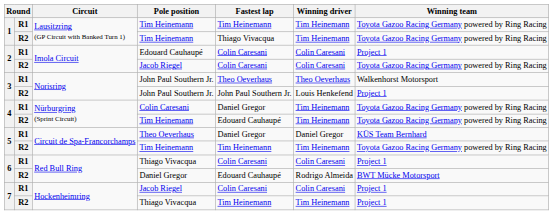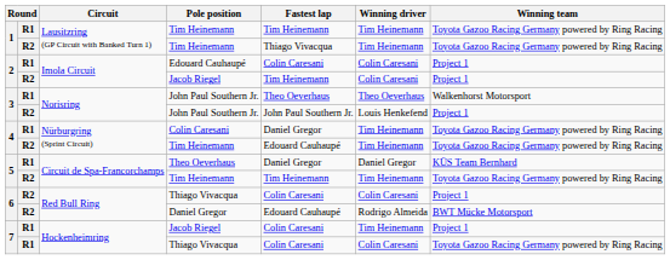 <table class="wikitable" style="font-size:85%;">
 <tr>
 <th colspan="2">Round</th>
 <th>Circuit</th>
 <th>Pole position</th>
 <th>Fastest lap</th>
 <th>Winning driver</th>
 <th>Winning team</th>
 </tr>
 <tr>
 <th rowspan="2">1</th>
 <th>R1</th>
 <td rowspan="2"> <a href='#'>Lausitzring</a><br><small>(GP Circuit with Banked Turn 1)</small></td>
 <td> <a href='#'>Tim Heinemann</a></td>
 <td nowrap=""> <a href='#'>Tim Heinemann</a></td>
 <td> <a href='#'>Tim Heinemann</a></td>
 <td> <a href='#'>Toyota Gazoo Racing Germany</a> powered by Ring Racing</td>
 </tr>
 <tr>
 <th>R2</th>
 <td> <a href='#'>Tim Heinemann</a></td>
 <td> Thiago Vivacqua</td>
 <td> <a href='#'>Tim Heinemann</a></td>
 <td> <a href='#'>Toyota Gazoo Racing Germany</a> powered by Ring Racing</td>
 </tr>
 <tr>
 <th rowspan="2">2</th>
 <th>R1</th>
 <td rowspan="2"> <a href='#'>Imola Circuit</a></td>
 <td> Edouard Cauhaupé</td>
 <td> <a href='#'>Colin Caresani</a></td>
 <td> <a href='#'>Colin Caresani</a></td>
 <td> <a href='#'>Project 1</a></td>
 </tr>
 <tr>
 <th>R2</th>
 <td> <a href='#'>Jacob Riegel</a></td>
+<td> <a href='#'>Tim Heinemann</a></td>
 <td> <a href='#'>Colin Caresani</a></td>
-<td> <a href='#'>Colin Caresani</a></td>
-<td> <a href='#'>Toyota Gazoo Racing Germany</a> powered by Ring Racing</td>
+<td> <a href='#'>Project 1</a></td>
 </tr>
 <tr>
 <th rowspan="2">3</th>
 <th>R1</th>
 <td rowspan="2"> <a href='#'>Norisring</a></td>
 <td nowrap=""> John Paul Southern Jr.</td>
 <td nowrap=""> <a href='#'>Theo Oeverhaus</a></td>
 <td nowrap=""> <a href='#'>Theo Oeverhaus</a></td>
 <td> Walkenhorst Motorsport</td>
 </tr>
 <tr>
 <th>R2</th>
 <td nowrap=""> John Paul Southern Jr.</td>
 <td> John Paul Southern Jr.</td>
 <td nowrap=""> Louis Henkefend</td>
 <td> <a href='#'>Project 1</a></td>
 </tr>
 <tr>
 <th rowspan="2">4</th>
 <th>R1</th>
 <td rowspan="2"> <a href='#'>Nürburgring</a><br><small>(Sprint Circuit)</small></td>
 <td> <a href='#'>Colin Caresani</a></td>
 <td> Daniel Gregor</td>
 <td> <a href='#'>Tim Heinemann</a></td>
 <td> <a href='#'>Toyota Gazoo Racing Germany</a> powered by Ring Racing</td>
 </tr>
 <tr>
 <th>R2</th>
 <td> <a href='#'>Tim Heinemann</a></td>
 <td> Edouard Cauhaupé</td>
 <td> <a href='#'>Tim Heinemann</a></td>
 <td> <a href='#'>Toyota Gazoo Racing Germany</a> powered by Ring Racing</td>
 </tr>
 <tr>
 <th rowspan="2">5</th>
 <th>R1</th>
 <td rowspan="2"> <a href='#'>Circuit de Spa-Francorchamps</a></td>
 <td> <a href='#'>Theo Oeverhaus</a></td>
 <td> Daniel Gregor</td>
 <td> Daniel Gregor</td>
 <td> <a href='#'>KÜS Team Bernhard</a></td>
 </tr>
 <tr>
 <th>R2</th>
 <td> <a href='#'>Tim Heinemann</a></td>
 <td> <a href='#'>Tim Heinemann</a></td>
 <td> <a href='#'>Tim Heinemann</a></td>
 <td> <a href='#'>Toyota Gazoo Racing Germany</a> powered by Ring Racing</td>
 </tr>
 <tr>
 <th rowspan="2">6</th>
-<th>R1</th>
+<th>R2</th>
 <td rowspan="2"> <a href='#'>Red Bull Ring</a></td>
 <td> Thiago Vivacqua</td>
 <td> <a href='#'>Colin Caresani</a></td>
 <td> <a href='#'>Colin Caresani</a></td>
 <td> <a href='#'>Project 1</a></td>
 </tr>
 <tr>
 <th>R2</th>
 <td> Daniel Gregor</td>
 <td> Edouard Cauhaupé</td>
 <td> Rodrigo Almeida</td>
 <td> <a href='#'>BWT Mücke Motorsport</a></td>
 </tr>
 <tr>
 <th rowspan="2">7</th>
 <th>R1</th>
 <td rowspan="2"> <a href='#'>Hockenheimring</a></td>
 <td> <a href='#'>Jacob Riegel</a></td>
 <td> <a href='#'>Colin Caresani</a></td>
-<td> <a href='#'>Colin Caresani</a></td>
+<td> <a href='#'>Tim Heinemann</a></td>
 <td> <a href='#'>Project 1</a></td>
 </tr>
 <tr>
-<th>R2</th>
+<th>R1</th>
 <td> Thiago Vivacqua</td>
-<td> <a href='#'>Tim Heinemann</a></td>
-<td> <a href='#'>Tim Heinemann</a></td>
-<td> <a href='#'>Project 1</a></td>
+<td> <a href='#'>Colin Caresani</a></td>
+<td> <a href='#'>Colin Caresani</a></td>
+<td> <a href='#'>Toyota Gazoo Racing Germany</a> powered by Ring Racing</td>
 </tr>
 </table>
